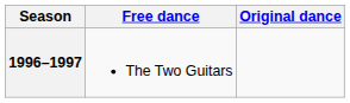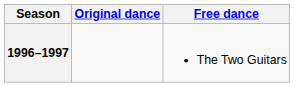 <table class=wikitable style=text-align:center>
 <tr>
 <th>Season</th>
+<th><a href='#'>Original dance</a></th>
 <th><a href='#'>Free dance</a></th>
-<th><a href='#'>Original dance</a></th>
 </tr>
 <tr>
 <th>1996–1997 <br> </th>
+<td></td>
 <td><br><ul><li>The Two Guitars <br></li></ul></td>
-<td></td>
 </tr>
 </table>
